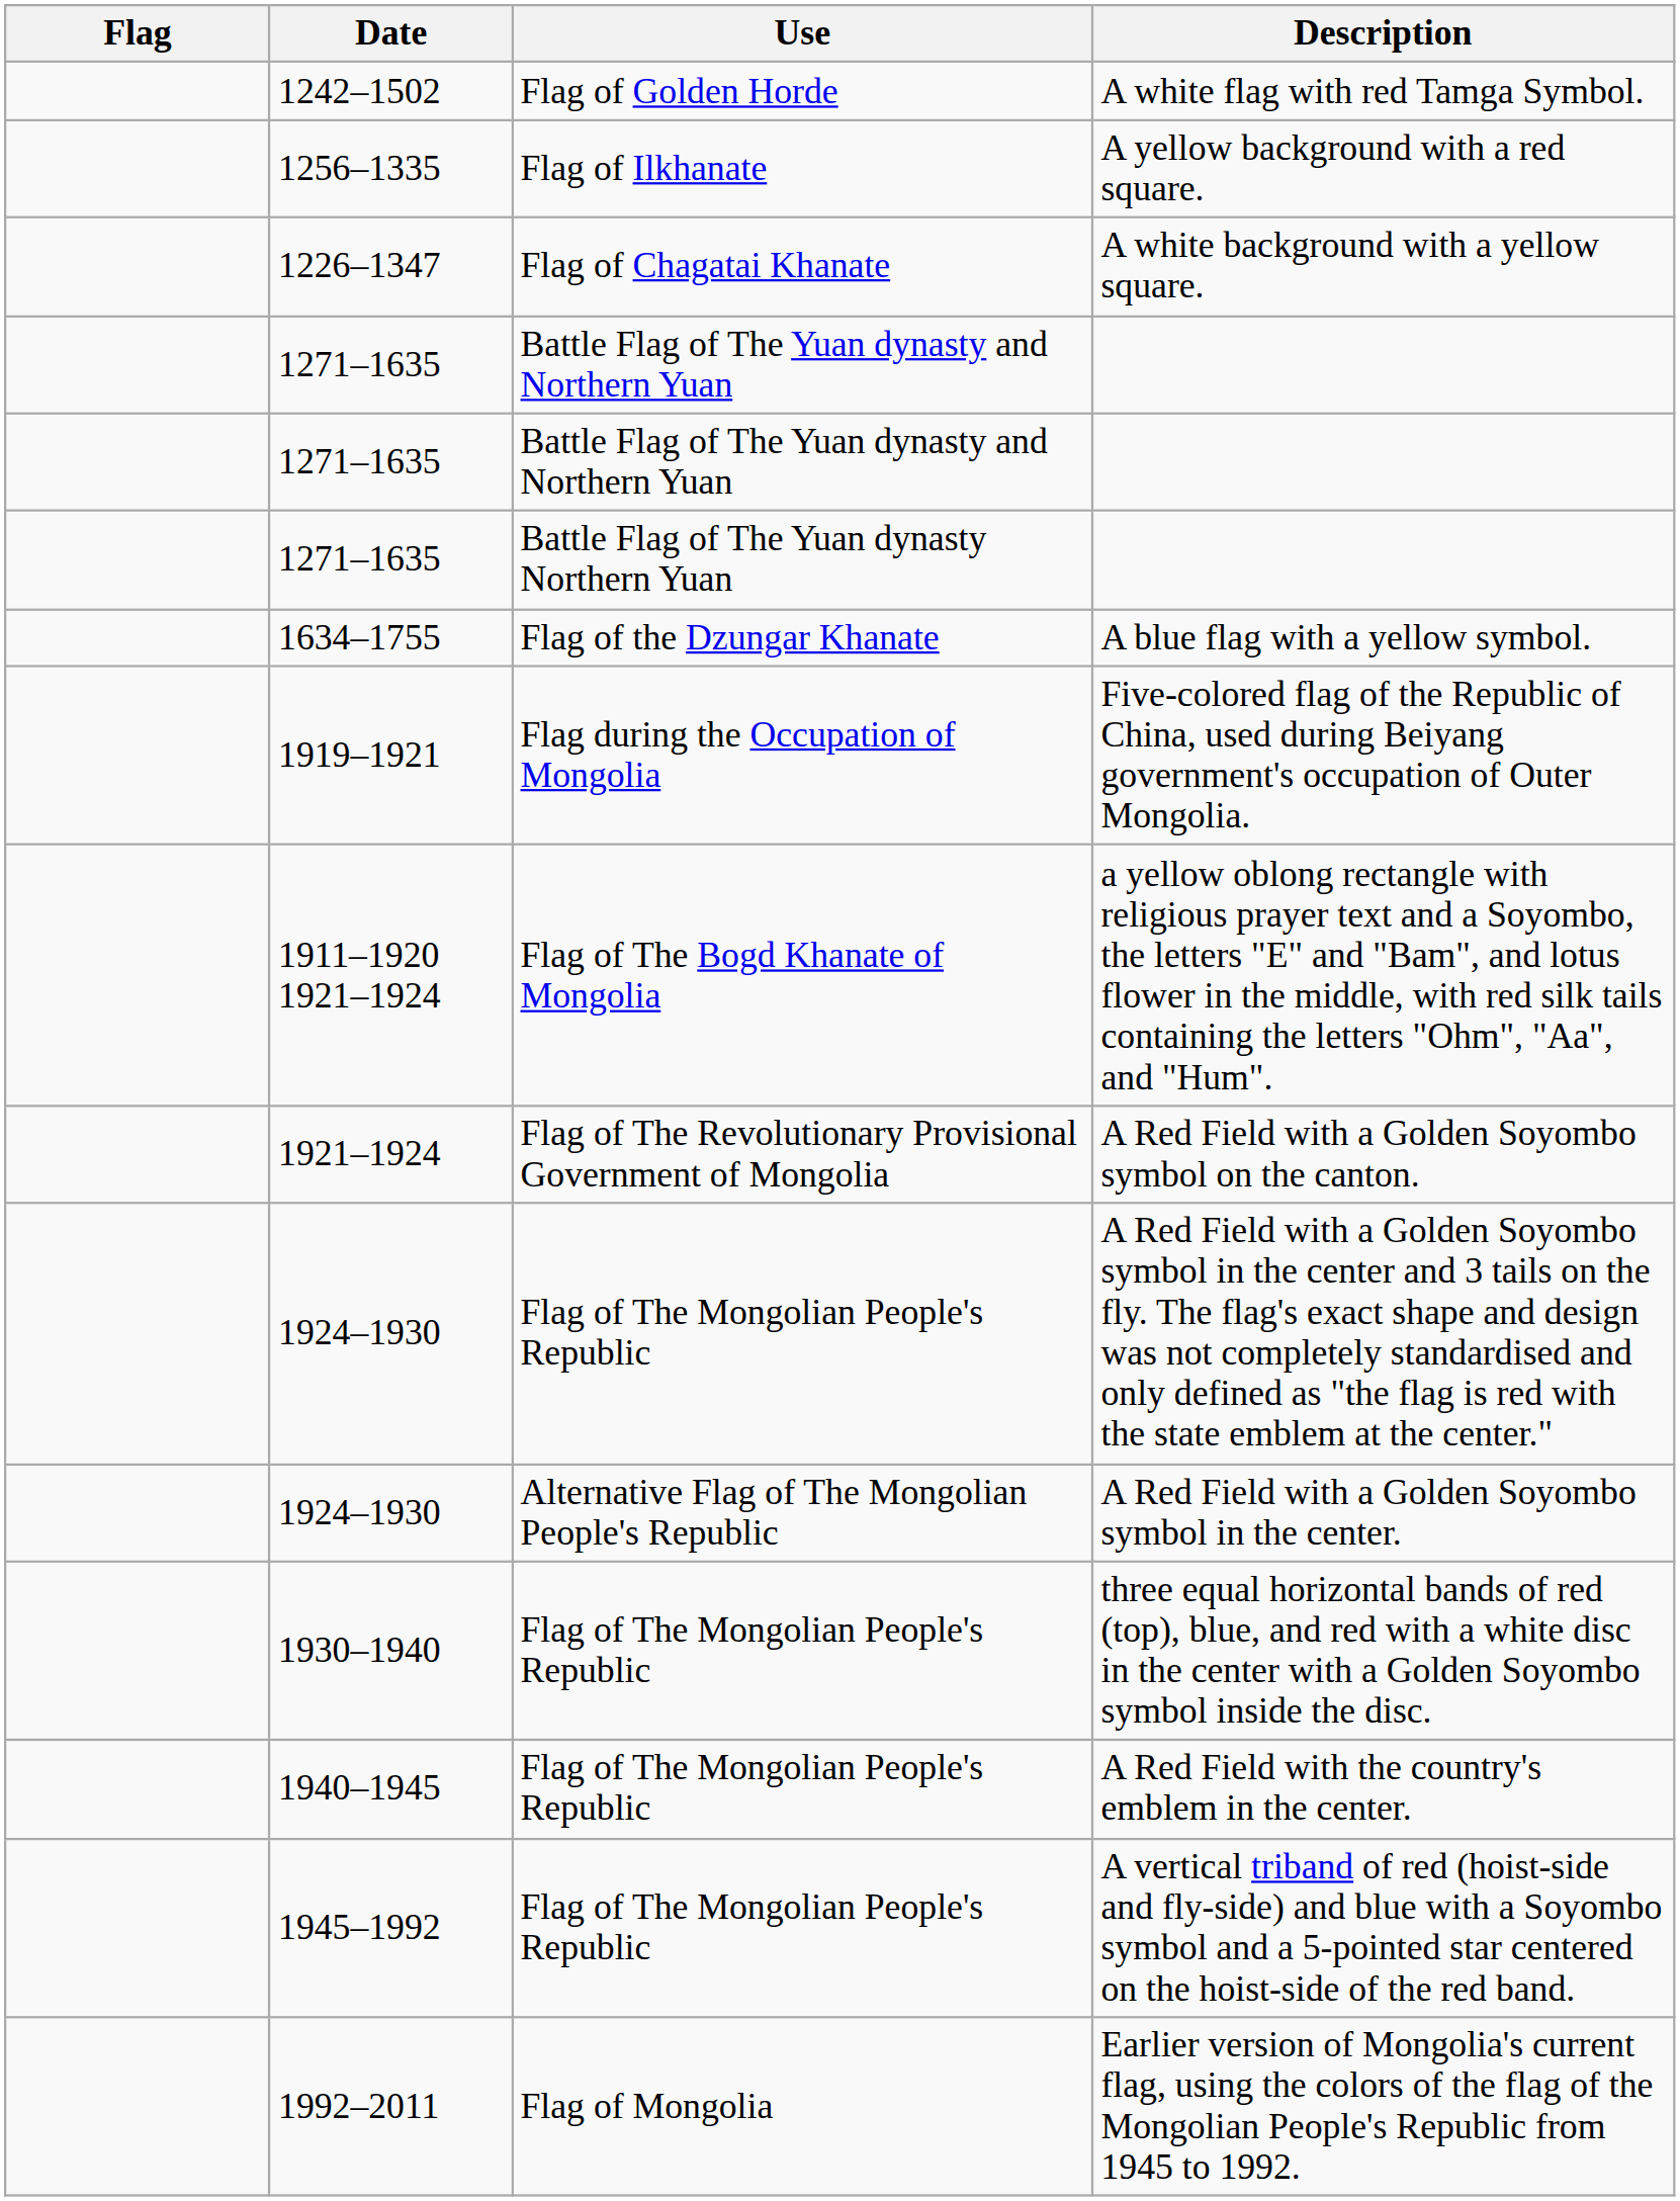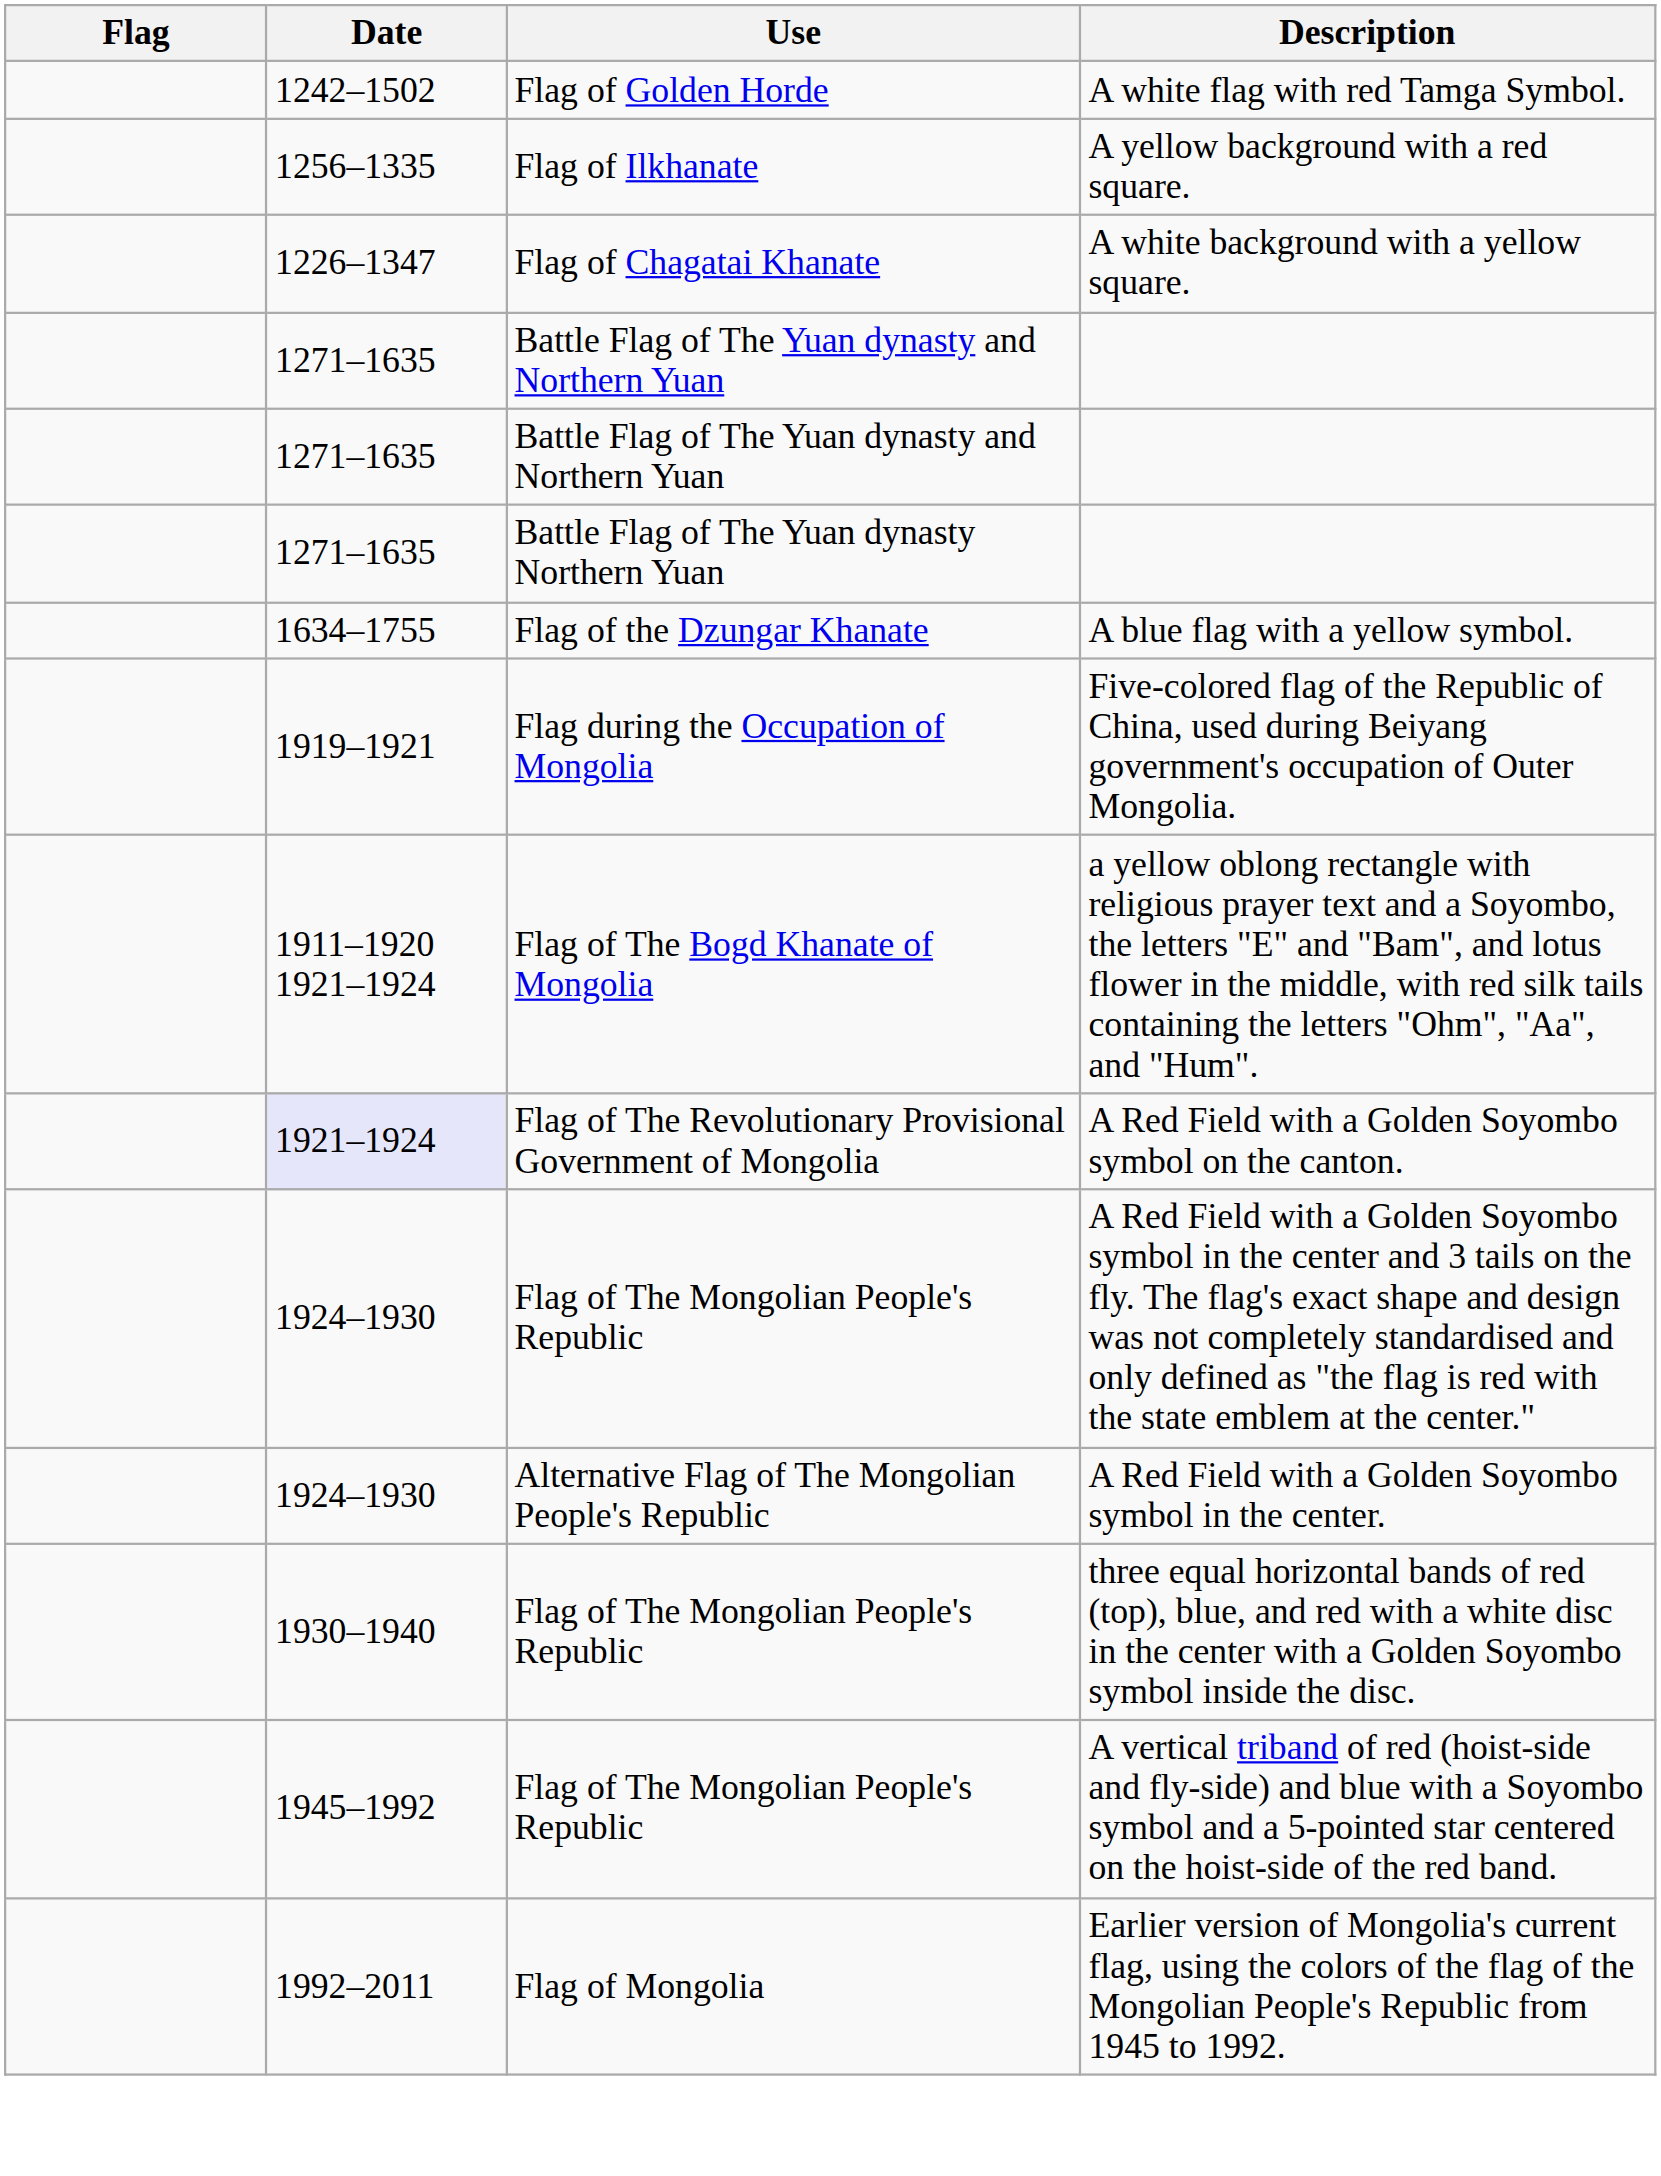 <table class="wikitable">
 <tr>
 <th style="width:110px;">Flag</th>
 <th style="width:100px;">Date</th>
 <th style="width:250px;">Use</th>
 <th style="width:250px;">Description</th>
 </tr>
 <tr>
 <td></td>
 <td>1242–1502</td>
 <td>Flag of <a href='#'>Golden Horde</a></td>
 <td>A white flag with red Tamga Symbol.</td>
 </tr>
 <tr>
 <td></td>
 <td>1256–1335</td>
 <td>Flag of <a href='#'>Ilkhanate</a></td>
 <td>A yellow background with a red square.</td>
 </tr>
 <tr>
 <td></td>
 <td>1226–1347</td>
 <td>Flag of <a href='#'>Chagatai Khanate</a></td>
 <td>A white background with a yellow square.</td>
 </tr>
 <tr>
 <td></td>
 <td>1271–1635</td>
 <td>Battle Flag of The <a href='#'>Yuan dynasty</a> and <a href='#'>Northern Yuan</a></td>
 <td></td>
 </tr>
 <tr>
 <td></td>
 <td>1271–1635</td>
 <td>Battle Flag of The Yuan dynasty and Northern Yuan</td>
 <td></td>
 </tr>
 <tr>
 <td></td>
 <td>1271–1635</td>
 <td>Battle Flag of The Yuan dynasty Northern Yuan</td>
 <td></td>
 </tr>
 <tr>
 <td></td>
 <td>1634–1755</td>
 <td>Flag of the <a href='#'>Dzungar Khanate</a></td>
 <td>A blue flag with a yellow symbol.</td>
 </tr>
 <tr>
 <td></td>
 <td>1919–1921</td>
 <td>Flag during the <a href='#'>Occupation of Mongolia</a></td>
 <td>Five-colored flag of the Republic of China, used during Beiyang government's occupation of Outer Mongolia.</td>
 </tr>
 <tr>
 <td></td>
 <td>1911–1920<br>1921–1924</td>
 <td>Flag of The <a href='#'>Bogd Khanate of Mongolia</a></td>
 <td>a yellow oblong rectangle with religious prayer text and a Soyombo, the letters "E" and "Bam", and lotus flower in the middle, with red silk tails containing the letters "Ohm", "Aa", and "Hum".</td>
 </tr>
 <tr>
 <td></td>
-<td>1921–1924</td>
+<td style="background: lavender;">1921–1924</td>
 <td>Flag of The Revolutionary Provisional Government of Mongolia</td>
 <td>A Red Field with a Golden Soyombo symbol on the canton.</td>
 </tr>
 <tr>
 <td></td>
 <td>1924–1930</td>
 <td>Flag of The Mongolian People's Republic</td>
 <td>A Red Field with a Golden Soyombo symbol in the center and 3 tails on the fly. The flag's exact shape and design was not completely standardised and only defined as "the flag is red with the state emblem at the center."</td>
 </tr>
 <tr>
 <td></td>
 <td>1924–1930</td>
 <td>Alternative Flag of The Mongolian People's Republic</td>
 <td>A Red Field with a Golden Soyombo symbol in the center.</td>
 </tr>
 <tr>
 <td></td>
 <td>1930–1940</td>
 <td>Flag of The Mongolian People's Republic</td>
 <td>three equal horizontal bands of red (top), blue, and red with a white disc in the center with a Golden Soyombo symbol inside the disc.</td>
 </tr>
 <tr>
 <td></td>
-<td>1940–1945</td>
-<td>Flag of The Mongolian People's Republic</td>
-<td>A Red Field with the country's emblem in the center.</td>
-</tr>
-<tr>
-<td></td>
 <td>1945–1992</td>
 <td>Flag of The Mongolian People's Republic</td>
 <td>A vertical <a href='#'>triband</a> of red (hoist-side and fly-side) and blue with a Soyombo symbol and a 5-pointed star centered on the hoist-side of the red band.</td>
 </tr>
 <tr>
 <td></td>
 <td>1992–2011</td>
 <td>Flag of Mongolia</td>
 <td>Earlier version of Mongolia's current flag, using the colors of the flag of the Mongolian People's Republic from 1945 to 1992.</td>
 </tr>
 </table>
